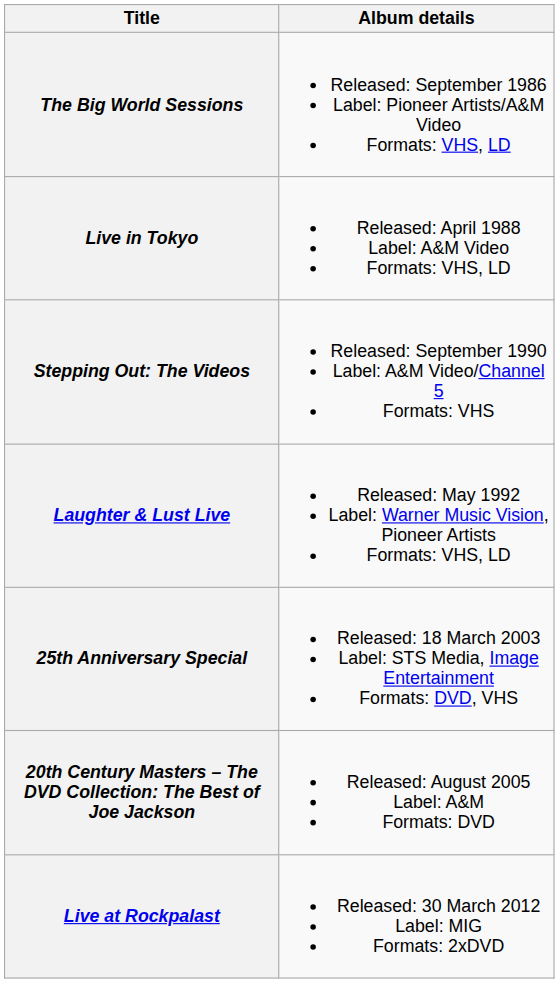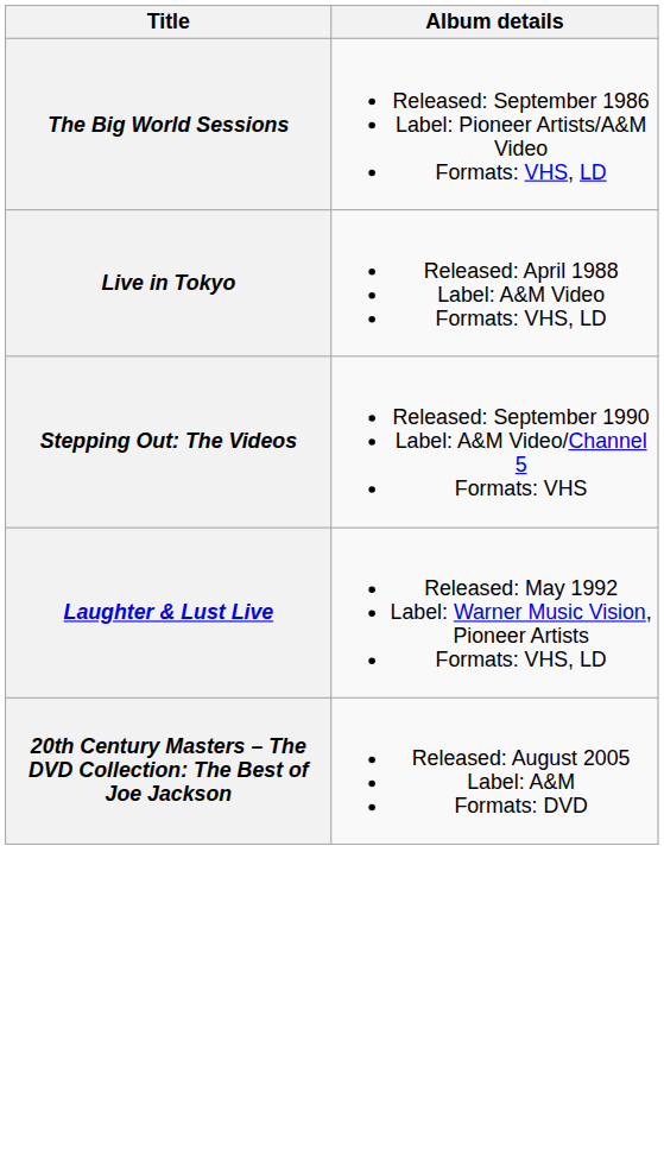 <table class="wikitable plainrowheaders" style="text-align:center;">
 <tr>
 <th scope="col" style="width:15em;">Title</th>
 <th scope="col" style="width:15em;">Album details</th>
 </tr>
 <tr>
 <th scope="row"><em>The Big World Sessions</em></th>
 <td><br><ul><li>Released: September 1986</li><li>Label: Pioneer Artists/A&M Video</li><li>Formats: <a href='#'>VHS</a>, <a href='#'>LD</a></li></ul></td>
 </tr>
 <tr>
 <th scope="row"><em>Live in Tokyo</em></th>
 <td><br><ul><li>Released: April 1988</li><li>Label: A&M Video</li><li>Formats: VHS, LD</li></ul></td>
 </tr>
 <tr>
 <th scope="row"><em>Stepping Out: The Videos</em></th>
 <td><br><ul><li>Released: September 1990</li><li>Label: A&M Video/<a href='#'>Channel 5</a></li><li>Formats: VHS</li></ul></td>
 </tr>
 <tr>
 <th scope="row"><em><a href='#'>Laughter & Lust Live</a></em></th>
 <td><br><ul><li>Released: May 1992</li><li>Label: <a href='#'>Warner Music Vision</a>, Pioneer Artists</li><li>Formats: VHS, LD</li></ul></td>
 </tr>
 <tr>
-<th scope="row"><em>25th Anniversary Special</em></th>
-<td><br><ul><li>Released: 18 March 2003</li><li>Label: STS Media, <a href='#'>Image Entertainment</a></li><li>Formats: <a href='#'>DVD</a>, VHS</li></ul></td>
-</tr>
-<tr>
 <th scope="row"><em>20th Century Masters – The DVD Collection: The Best of Joe Jackson</em></th>
 <td><br><ul><li>Released: August 2005</li><li>Label: A&M</li><li>Formats: DVD</li></ul></td>
 </tr>
-<tr>
-<th scope="row"><em><a href='#'>Live at Rockpalast</a></em></th>
-<td><br><ul><li>Released: 30 March 2012</li><li>Label: MIG</li><li>Formats: 2xDVD</li></ul></td>
-</tr>
 </table>
